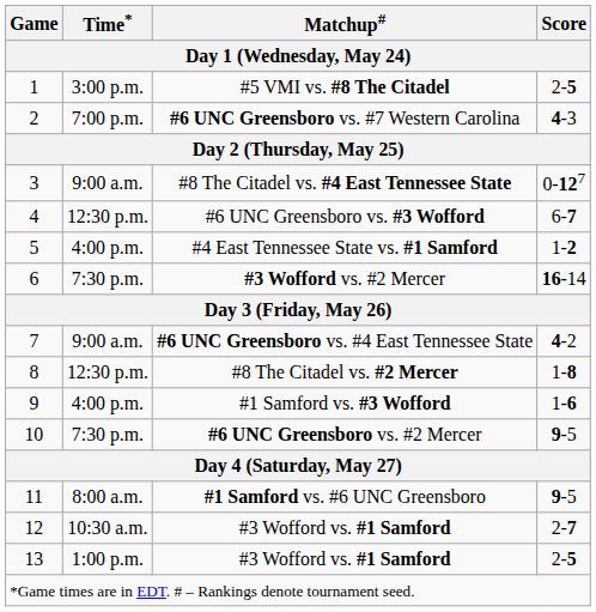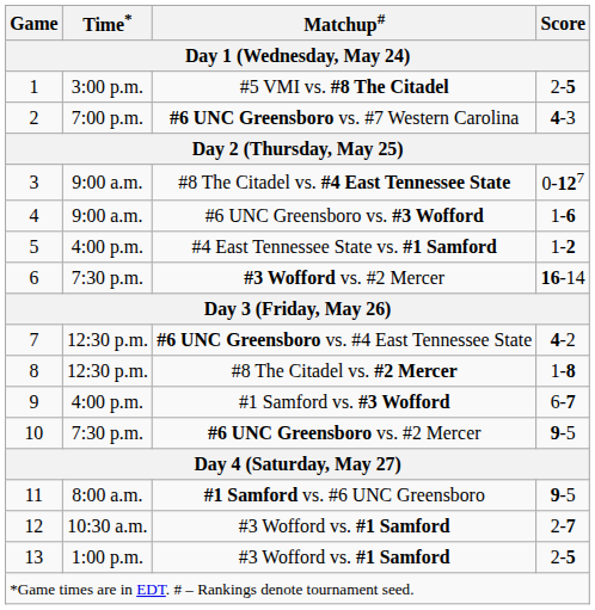 <table class="wikitable" style="font-size: 95%">
 <tr align="center">
 <th>Game</th>
 <th>Time<sup>*</sup></th>
 <th>Matchup<sup>#</sup></th>
 <th>Score</th>
 </tr>
 <tr>
 <th colspan=5>Day 1 (Wednesday, May 24)</th>
 </tr>
 <tr>
 <td style="text-align:center;">1</td>
 <td style="text-align:center;">3:00 p.m.</td>
 <td style="text-align:center;">#5 VMI vs. <strong>#8 The Citadel</strong></td>
 <td style="text-align:center;">2-<strong>5</strong></td>
 </tr>
 <tr>
 <td style="text-align:center;">2</td>
 <td style="text-align:center;">7:00 p.m.</td>
 <td style="text-align:center;"><strong>#6 UNC Greensboro</strong> vs. #7 Western Carolina</td>
 <td style="text-align:center;"><strong>4</strong>-3</td>
 </tr>
 <tr>
 <th colspan=5>Day 2 (Thursday, May 25)</th>
 </tr>
 <tr>
 <td style="text-align:center;">3</td>
 <td style="text-align:center;">9:00 a.m.</td>
 <td style="text-align:center;">#8 The Citadel vs. <strong>#4 East Tennessee State</strong></td>
 <td style="text-align:center;">0-<strong>12</strong><sup>7</sup></td>
 </tr>
 <tr>
 <td style="text-align:center;">4</td>
-<td style="text-align:center;">12:30 p.m.</td>
+<td style="text-align:center;">9:00 a.m.</td>
 <td style="text-align:center;">#6 UNC Greensboro vs. <strong>#3 Wofford</strong></td>
-<td style="text-align:center;">6-<strong>7</strong></td>
+<td style="text-align:center;">1-<strong>6</strong></td>
 </tr>
 <tr>
 <td style="text-align:center;">5</td>
 <td style="text-align:center;">4:00 p.m.</td>
 <td style="text-align:center;">#4 East Tennessee State vs. <strong>#1 Samford</strong></td>
 <td style="text-align:center;">1-<strong>2</strong></td>
 </tr>
 <tr>
 <td style="text-align:center;">6</td>
 <td style="text-align:center;">7:30 p.m.</td>
 <td style="text-align:center;"><strong>#3 Wofford</strong> vs. #2 Mercer</td>
 <td style="text-align:center;"><strong>16</strong>-14</td>
 </tr>
 <tr>
 <th colspan=5>Day 3 (Friday, May 26)</th>
 </tr>
 <tr>
 <td style="text-align:center;">7</td>
-<td style="text-align:center;">9:00 a.m.</td>
+<td style="text-align:center;">12:30 p.m.</td>
 <td style="text-align:center;"><strong>#6 UNC Greensboro</strong> vs. #4 East Tennessee State</td>
 <td style="text-align:center;"><strong>4</strong>-2</td>
 </tr>
 <tr>
 <td style="text-align:center;">8</td>
 <td style="text-align:center;">12:30 p.m.</td>
 <td style="text-align:center;">#8 The Citadel vs. <strong>#2 Mercer</strong></td>
 <td style="text-align:center;">1-<strong>8</strong></td>
 </tr>
 <tr>
 <td style="text-align:center;">9</td>
 <td style="text-align:center;">4:00 p.m.</td>
 <td style="text-align:center;">#1 Samford vs. <strong>#3 Wofford</strong></td>
-<td style="text-align:center;">1-<strong>6</strong></td>
+<td style="text-align:center;">6-<strong>7</strong></td>
 </tr>
 <tr>
 <td style="text-align:center;">10</td>
 <td style="text-align:center;">7:30 p.m.</td>
 <td style="text-align:center;"><strong>#6 UNC Greensboro</strong> vs. #2 Mercer</td>
 <td style="text-align:center;"><strong>9</strong>-5</td>
 </tr>
 <tr>
 <th colspan=5>Day 4 (Saturday, May 27)</th>
 </tr>
 <tr>
 <td style="text-align:center;">11</td>
 <td style="text-align:center;">8:00 a.m.</td>
 <td style="text-align:center;"><strong>#1 Samford</strong> vs. #6 UNC Greensboro</td>
 <td style="text-align:center;"><strong>9</strong>-5</td>
 </tr>
 <tr>
 <td style="text-align:center;">12</td>
 <td style="text-align:center;">10:30 a.m.</td>
 <td style="text-align:center;">#3 Wofford vs. <strong>#1 Samford</strong></td>
 <td style="text-align:center;">2-<strong>7</strong></td>
 </tr>
 <tr>
 <td style="text-align:center;">13</td>
 <td style="text-align:center;">1:00 p.m.</td>
 <td style="text-align:center;">#3 Wofford vs. <strong>#1 Samford</strong></td>
 <td style="text-align:center;">2-<strong>5</strong></td>
 </tr>
 <tr>
 <td colspan=5><small>*Game times are in <a href='#'>EDT</a>. # – Rankings denote tournament seed.</small></td>
 </tr>
 </table>
